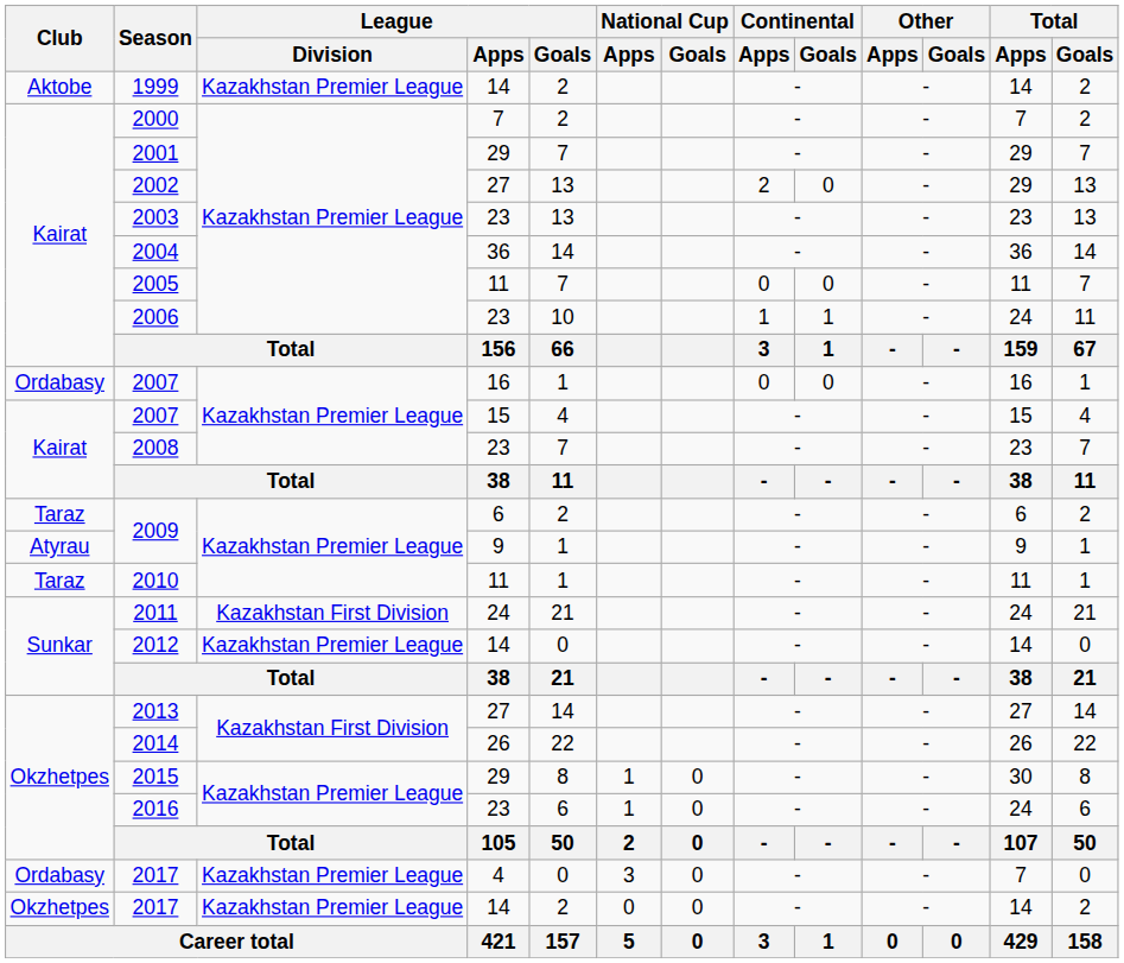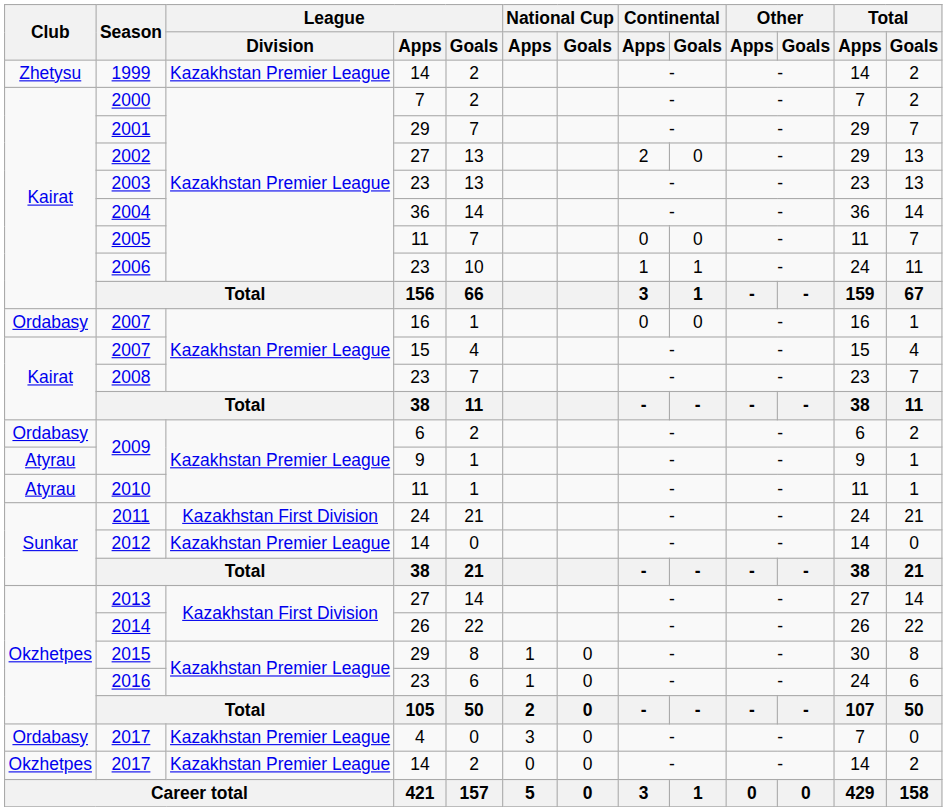 <table class="wikitable" style="text-align: center;">
 <tr>
 <th rowspan="2">Club</th>
 <th rowspan="2">Season</th>
 <th colspan="3">League</th>
 <th colspan="2">National Cup</th>
 <th colspan="2">Continental</th>
 <th colspan="2">Other</th>
 <th colspan="2">Total</th>
 </tr>
 <tr>
 <th>Division</th>
 <th>Apps</th>
 <th>Goals</th>
 <th>Apps</th>
 <th>Goals</th>
 <th>Apps</th>
 <th>Goals</th>
 <th>Apps</th>
 <th>Goals</th>
 <th>Apps</th>
 <th>Goals</th>
 </tr>
 <tr>
-<td valign="center"><a href='#'>Aktobe</a></td>
+<td valign="center"><a href='#'>Zhetysu</a></td>
 <td><a href='#'>1999</a></td>
 <td><a href='#'>Kazakhstan Premier League</a></td>
 <td>14</td>
 <td>2</td>
 <td></td>
 <td></td>
 <td colspan="2">-</td>
 <td colspan="2">-</td>
 <td>14</td>
 <td>2</td>
 </tr>
 <tr>
 <td rowspan="8" valign="center"><a href='#'>Kairat</a></td>
 <td><a href='#'>2000</a></td>
 <td rowspan="7" valign="center"><a href='#'>Kazakhstan Premier League</a></td>
 <td>7</td>
 <td>2</td>
 <td></td>
 <td></td>
 <td colspan="2">-</td>
 <td colspan="2">-</td>
 <td>7</td>
 <td>2</td>
 </tr>
 <tr>
 <td><a href='#'>2001</a></td>
 <td>29</td>
 <td>7</td>
 <td></td>
 <td></td>
 <td colspan="2">-</td>
 <td colspan="2">-</td>
 <td>29</td>
 <td>7</td>
 </tr>
 <tr>
 <td><a href='#'>2002</a></td>
 <td>27</td>
 <td>13</td>
 <td></td>
 <td></td>
 <td>2</td>
 <td>0</td>
 <td colspan="2">-</td>
 <td>29</td>
 <td>13</td>
 </tr>
 <tr>
 <td><a href='#'>2003</a></td>
 <td>23</td>
 <td>13</td>
 <td></td>
 <td></td>
 <td colspan="2">-</td>
 <td colspan="2">-</td>
 <td>23</td>
 <td>13</td>
 </tr>
 <tr>
 <td><a href='#'>2004</a></td>
 <td>36</td>
 <td>14</td>
 <td></td>
 <td></td>
 <td colspan="2">-</td>
 <td colspan="2">-</td>
 <td>36</td>
 <td>14</td>
 </tr>
 <tr>
 <td><a href='#'>2005</a></td>
 <td>11</td>
 <td>7</td>
 <td></td>
 <td></td>
 <td>0</td>
 <td>0</td>
 <td colspan="2">-</td>
 <td>11</td>
 <td>7</td>
 </tr>
 <tr>
 <td><a href='#'>2006</a></td>
 <td>23</td>
 <td>10</td>
 <td></td>
 <td></td>
 <td>1</td>
 <td>1</td>
 <td colspan="2">-</td>
 <td>24</td>
 <td>11</td>
 </tr>
 <tr>
 <th colspan="2">Total</th>
 <th>156</th>
 <th>66</th>
 <th></th>
 <th></th>
 <th>3</th>
 <th>1</th>
 <th>-</th>
 <th>-</th>
 <th>159</th>
 <th>67</th>
 </tr>
 <tr>
 <td valign="center"><a href='#'>Ordabasy</a></td>
 <td><a href='#'>2007</a></td>
 <td rowspan="3" valign="center"><a href='#'>Kazakhstan Premier League</a></td>
 <td>16</td>
 <td>1</td>
 <td></td>
 <td></td>
 <td>0</td>
 <td>0</td>
 <td colspan="2">-</td>
 <td>16</td>
 <td>1</td>
 </tr>
 <tr>
 <td rowspan="3" valign="center"><a href='#'>Kairat</a></td>
 <td><a href='#'>2007</a></td>
 <td>15</td>
 <td>4</td>
 <td></td>
 <td></td>
 <td colspan="2">-</td>
 <td colspan="2">-</td>
 <td>15</td>
 <td>4</td>
 </tr>
 <tr>
 <td><a href='#'>2008</a></td>
 <td>23</td>
 <td>7</td>
 <td></td>
 <td></td>
 <td colspan="2">-</td>
 <td colspan="2">-</td>
 <td>23</td>
 <td>7</td>
 </tr>
 <tr>
 <th colspan="2">Total</th>
 <th>38</th>
 <th>11</th>
 <th></th>
 <th></th>
 <th>-</th>
 <th>-</th>
 <th>-</th>
 <th>-</th>
 <th>38</th>
 <th>11</th>
 </tr>
 <tr>
-<td valign="center"><a href='#'>Taraz</a></td>
+<td valign="center"><a href='#'>Ordabasy</a></td>
 <td rowspan="2" valign="center"><a href='#'>2009</a></td>
 <td rowspan="3" valign="center"><a href='#'>Kazakhstan Premier League</a></td>
 <td>6</td>
 <td>2</td>
 <td></td>
 <td></td>
 <td colspan="2">-</td>
 <td colspan="2">-</td>
 <td>6</td>
 <td>2</td>
 </tr>
 <tr>
 <td valign="center"><a href='#'>Atyrau</a></td>
 <td>9</td>
 <td>1</td>
 <td></td>
 <td></td>
 <td colspan="2">-</td>
 <td colspan="2">-</td>
 <td>9</td>
 <td>1</td>
 </tr>
 <tr>
-<td valign="center"><a href='#'>Taraz</a></td>
+<td valign="center"><a href='#'>Atyrau</a></td>
 <td><a href='#'>2010</a></td>
 <td>11</td>
 <td>1</td>
 <td></td>
 <td></td>
 <td colspan="2">-</td>
 <td colspan="2">-</td>
 <td>11</td>
 <td>1</td>
 </tr>
 <tr>
 <td rowspan="3" valign="center"><a href='#'>Sunkar</a></td>
 <td><a href='#'>2011</a></td>
 <td><a href='#'>Kazakhstan First Division</a></td>
 <td>24</td>
 <td>21</td>
 <td></td>
 <td></td>
 <td colspan="2">-</td>
 <td colspan="2">-</td>
 <td>24</td>
 <td>21</td>
 </tr>
 <tr>
 <td><a href='#'>2012</a></td>
 <td><a href='#'>Kazakhstan Premier League</a></td>
 <td>14</td>
 <td>0</td>
 <td></td>
 <td></td>
 <td colspan="2">-</td>
 <td colspan="2">-</td>
 <td>14</td>
 <td>0</td>
 </tr>
 <tr>
 <th colspan="2">Total</th>
 <th>38</th>
 <th>21</th>
 <th></th>
 <th></th>
 <th>-</th>
 <th>-</th>
 <th>-</th>
 <th>-</th>
 <th>38</th>
 <th>21</th>
 </tr>
 <tr>
 <td rowspan="5" valign="center"><a href='#'>Okzhetpes</a></td>
 <td><a href='#'>2013</a></td>
 <td rowspan="2" valign="center"><a href='#'>Kazakhstan First Division</a></td>
 <td>27</td>
 <td>14</td>
 <td></td>
 <td></td>
 <td colspan="2">-</td>
 <td colspan="2">-</td>
 <td>27</td>
 <td>14</td>
 </tr>
 <tr>
 <td><a href='#'>2014</a></td>
 <td>26</td>
 <td>22</td>
 <td></td>
 <td></td>
 <td colspan="2">-</td>
 <td colspan="2">-</td>
 <td>26</td>
 <td>22</td>
 </tr>
 <tr>
 <td><a href='#'>2015</a></td>
 <td rowspan="2" valign="center"><a href='#'>Kazakhstan Premier League</a></td>
 <td>29</td>
 <td>8</td>
 <td>1</td>
 <td>0</td>
 <td colspan="2">-</td>
 <td colspan="2">-</td>
 <td>30</td>
 <td>8</td>
 </tr>
 <tr>
 <td><a href='#'>2016</a></td>
 <td>23</td>
 <td>6</td>
 <td>1</td>
 <td>0</td>
 <td colspan="2">-</td>
 <td colspan="2">-</td>
 <td>24</td>
 <td>6</td>
 </tr>
 <tr>
 <th colspan="2">Total</th>
 <th>105</th>
 <th>50</th>
 <th>2</th>
 <th>0</th>
 <th>-</th>
 <th>-</th>
 <th>-</th>
 <th>-</th>
 <th>107</th>
 <th>50</th>
 </tr>
 <tr>
 <td valign="center"><a href='#'>Ordabasy</a></td>
 <td><a href='#'>2017</a></td>
 <td><a href='#'>Kazakhstan Premier League</a></td>
 <td>4</td>
 <td>0</td>
 <td>3</td>
 <td>0</td>
 <td colspan="2">-</td>
 <td colspan="2">-</td>
 <td>7</td>
 <td>0</td>
 </tr>
 <tr>
 <td valign="center"><a href='#'>Okzhetpes</a></td>
 <td><a href='#'>2017</a></td>
 <td><a href='#'>Kazakhstan Premier League</a></td>
 <td>14</td>
 <td>2</td>
 <td>0</td>
 <td>0</td>
 <td colspan="2">-</td>
 <td colspan="2">-</td>
 <td>14</td>
 <td>2</td>
 </tr>
 <tr>
 <th colspan="3">Career total</th>
 <th>421</th>
 <th>157</th>
 <th>5</th>
 <th>0</th>
 <th>3</th>
 <th>1</th>
 <th>0</th>
 <th>0</th>
 <th>429</th>
 <th>158</th>
 </tr>
 </table>
